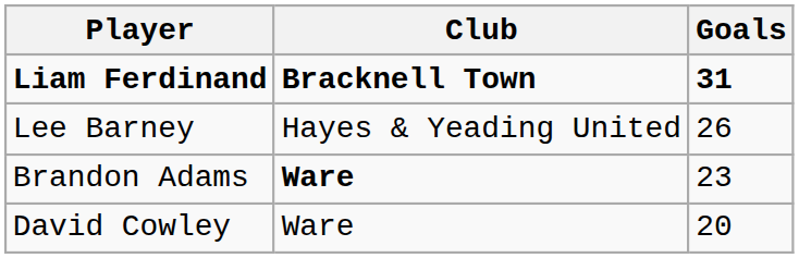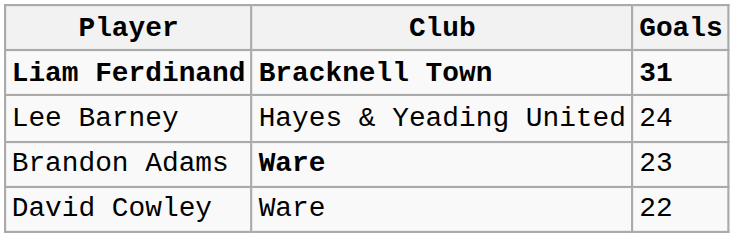 <table class="wikitable">
 <tr>
 <th>Player</th>
 <th>Club</th>
 <th>Goals</th>
 </tr>
 <tr>
 <td><strong>Liam Ferdinand</strong></td>
 <td><strong>Bracknell Town</strong></td>
 <td><strong>31</strong></td>
 </tr>
 <tr>
 <td>Lee Barney</td>
 <td>Hayes & Yeading United</td>
-<td>26</td>
+<td>24</td>
 </tr>
 <tr>
 <td>Brandon Adams</td>
 <td><strong>Ware</strong></td>
 <td>23</td>
 </tr>
 <tr>
 <td>David Cowley</td>
 <td>Ware</td>
-<td>20</td>
+<td>22</td>
 </tr>
 </table>
